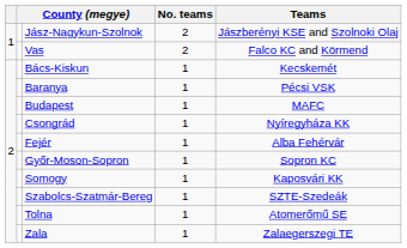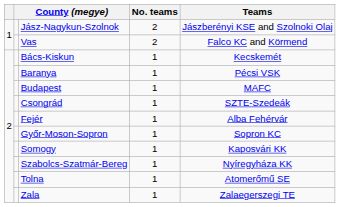 <table class="wikitable">
 <tr>
 <th></th>
 <th colspan=2><a href='#'>County</a> <em>(megye)</em></th>
 <th>No. teams</th>
 <th>Teams</th>
 </tr>
 <tr>
 <td rowspan=2>1</td>
 <td align=center></td>
 <td><a href='#'>Jász-Nagykun-Szolnok</a></td>
 <td align=center>2</td>
 <td align=center><a href='#'>Jászberényi KSE</a> and <a href='#'>Szolnoki Olaj</a></td>
 </tr>
 <tr>
 <td align=center></td>
 <td><a href='#'>Vas</a></td>
 <td align=center>2</td>
 <td align=center><a href='#'>Falco KC</a> and <a href='#'>Körmend</a></td>
 </tr>
 <tr>
 <td rowspan=10>2</td>
 <td align=center></td>
 <td><a href='#'>Bács-Kiskun</a></td>
 <td align=center>1</td>
 <td align=center><a href='#'>Kecskemét</a></td>
 </tr>
 <tr>
 <td align=center></td>
 <td><a href='#'>Baranya</a></td>
 <td align=center>1</td>
 <td align=center><a href='#'>Pécsi VSK</a></td>
 </tr>
 <tr>
 <td align=center></td>
 <td><a href='#'>Budapest</a></td>
 <td align=center>1</td>
 <td align=center><a href='#'>MAFC</a></td>
 </tr>
 <tr>
 <td align=center></td>
 <td><a href='#'>Csongrád</a></td>
 <td align=center>1</td>
-<td align=center><a href='#'>Nyíregyháza KK</a></td>
+<td align=center><a href='#'>SZTE-Szedeák</a></td>
 </tr>
 <tr>
 <td align=center></td>
 <td><a href='#'>Fejér</a></td>
 <td align=center>1</td>
 <td align=center><a href='#'>Alba Fehérvár</a></td>
 </tr>
 <tr>
 <td align=center></td>
 <td><a href='#'>Győr-Moson-Sopron</a></td>
 <td align=center>1</td>
 <td align=center><a href='#'>Sopron KC</a></td>
 </tr>
 <tr>
 <td align=center></td>
 <td><a href='#'>Somogy</a></td>
 <td align=center>1</td>
 <td align=center><a href='#'>Kaposvári KK</a></td>
 </tr>
 <tr>
 <td align=center></td>
 <td><a href='#'>Szabolcs-Szatmár-Bereg</a></td>
 <td align=center>1</td>
-<td align=center><a href='#'>SZTE-Szedeák</a></td>
+<td align=center><a href='#'>Nyíregyháza KK</a></td>
 </tr>
 <tr>
 <td align=center></td>
 <td><a href='#'>Tolna</a></td>
 <td align=center>1</td>
 <td align=center><a href='#'>Atomerőmű SE</a></td>
 </tr>
 <tr>
 <td align=center></td>
 <td><a href='#'>Zala</a></td>
 <td align=center>1</td>
 <td align=center><a href='#'>Zalaegerszegi TE</a></td>
 </tr>
 </table>
